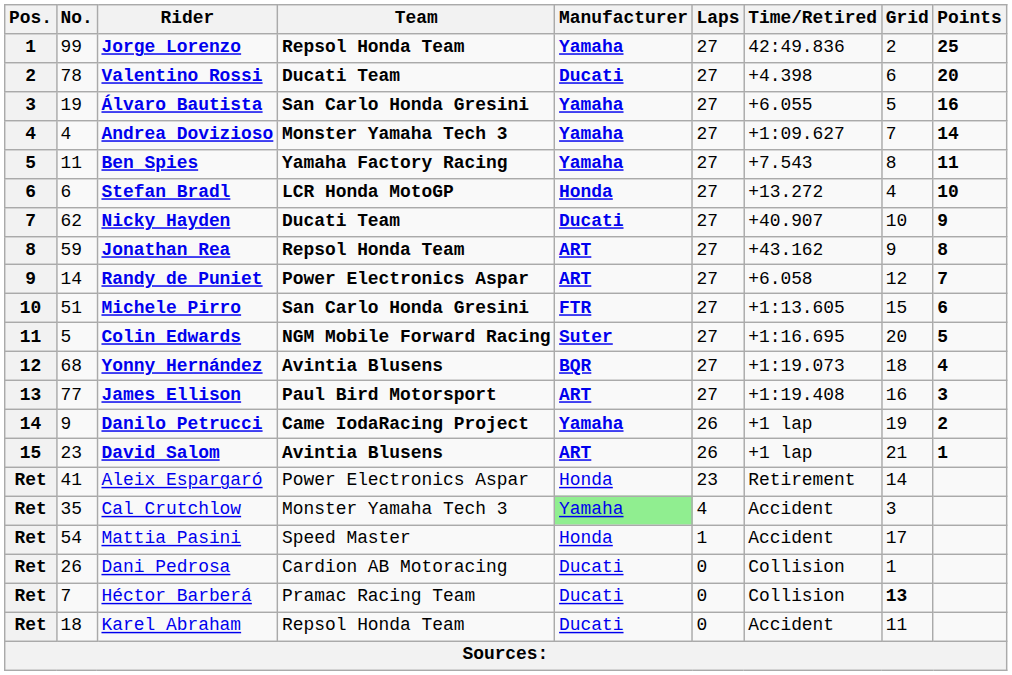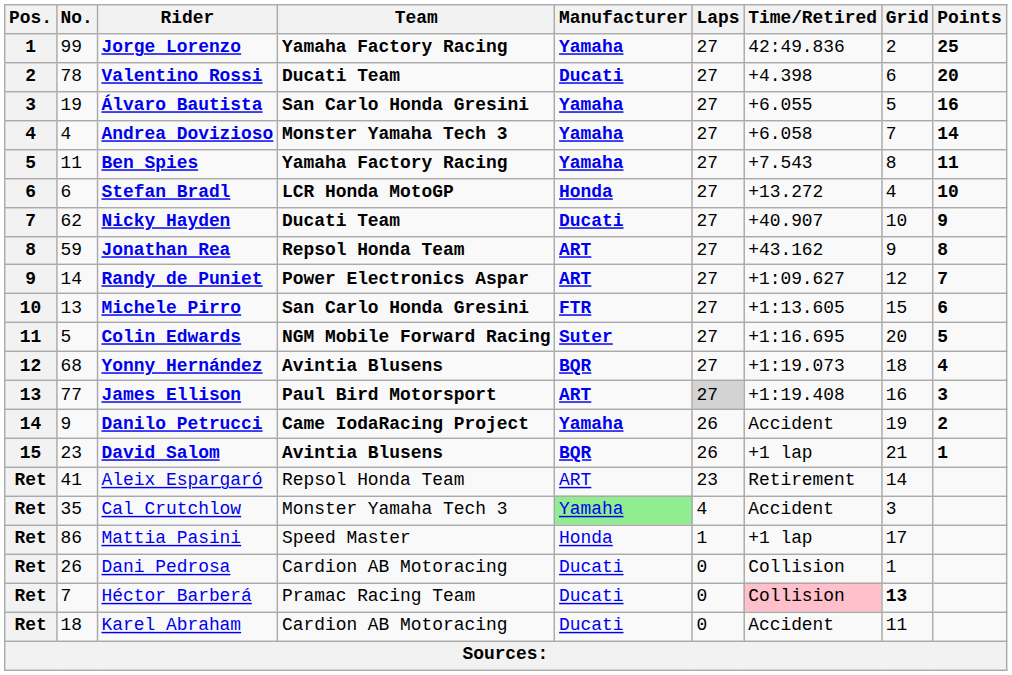 <table class="wikitable" style="font-size: 95%;">
 <tr>
 <th>Pos.</th>
 <th>No.</th>
 <th>Rider</th>
 <th>Team</th>
 <th>Manufacturer</th>
 <th>Laps</th>
 <th>Time/Retired</th>
 <th>Grid</th>
 <th>Points</th>
 </tr>
 <tr>
 <th>1</th>
 <td>99</td>
 <td> <strong><a href='#'>Jorge Lorenzo</a></strong></td>
-<td><strong>Repsol Honda Team</strong></td>
+<td><strong>Yamaha Factory Racing</strong></td>
 <td><strong><a href='#'>Yamaha</a></strong></td>
 <td>27</td>
 <td>42:49.836</td>
 <td>2</td>
 <td><strong>25</strong></td>
 </tr>
 <tr>
 <th>2</th>
 <td>78</td>
 <td> <strong><a href='#'>Valentino Rossi</a></strong></td>
 <td><strong>Ducati Team</strong></td>
 <td><strong><a href='#'>Ducati</a></strong></td>
 <td>27</td>
 <td>+4.398</td>
 <td>6</td>
 <td><strong>20</strong></td>
 </tr>
 <tr>
 <th>3</th>
 <td>19</td>
 <td> <strong><a href='#'>Álvaro Bautista</a></strong></td>
 <td><strong>San Carlo Honda Gresini</strong></td>
 <td><strong><a href='#'>Yamaha</a></strong></td>
 <td>27</td>
 <td>+6.055</td>
 <td>5</td>
 <td><strong>16</strong></td>
 </tr>
 <tr>
 <th>4</th>
 <td>4</td>
 <td> <strong><a href='#'>Andrea Dovizioso</a></strong></td>
 <td><strong>Monster Yamaha Tech 3</strong></td>
 <td><strong><a href='#'>Yamaha</a></strong></td>
 <td>27</td>
-<td>+1:09.627</td>
+<td>+6.058</td>
 <td>7</td>
 <td><strong>14</strong></td>
 </tr>
 <tr>
 <th>5</th>
 <td>11</td>
 <td> <strong><a href='#'>Ben Spies</a></strong></td>
 <td><strong>Yamaha Factory Racing</strong></td>
 <td><strong><a href='#'>Yamaha</a></strong></td>
 <td>27</td>
 <td>+7.543</td>
 <td>8</td>
 <td><strong>11</strong></td>
 </tr>
 <tr>
 <th>6</th>
 <td>6</td>
 <td> <strong><a href='#'>Stefan Bradl</a></strong></td>
 <td><strong>LCR Honda MotoGP</strong></td>
 <td><strong><a href='#'>Honda</a></strong></td>
 <td>27</td>
 <td>+13.272</td>
 <td>4</td>
 <td><strong>10</strong></td>
 </tr>
 <tr>
 <th>7</th>
 <td>62</td>
 <td> <strong><a href='#'>Nicky Hayden</a></strong></td>
 <td><strong>Ducati Team</strong></td>
 <td><strong><a href='#'>Ducati</a></strong></td>
 <td>27</td>
 <td>+40.907</td>
 <td>10</td>
 <td><strong>9</strong></td>
 </tr>
 <tr>
 <th>8</th>
 <td>59</td>
 <td> <strong><a href='#'>Jonathan Rea</a></strong></td>
 <td><strong>Repsol Honda Team</strong></td>
 <td><strong><a href='#'>ART</a></strong></td>
 <td>27</td>
 <td>+43.162</td>
 <td>9</td>
 <td><strong>8</strong></td>
 </tr>
 <tr>
 <th>9</th>
 <td>14</td>
 <td> <strong><a href='#'>Randy de Puniet</a></strong></td>
 <td><strong>Power Electronics Aspar</strong></td>
 <td><strong><a href='#'>ART</a></strong></td>
 <td>27</td>
-<td>+6.058</td>
+<td>+1:09.627</td>
 <td>12</td>
 <td><strong>7</strong></td>
 </tr>
 <tr>
 <th>10</th>
-<td>51</td>
+<td>13</td>
 <td> <strong><a href='#'>Michele Pirro</a></strong></td>
 <td><strong>San Carlo Honda Gresini</strong></td>
 <td><strong><a href='#'>FTR</a></strong></td>
 <td>27</td>
 <td>+1:13.605</td>
 <td>15</td>
 <td><strong>6</strong></td>
 </tr>
 <tr>
 <th>11</th>
 <td>5</td>
 <td> <strong><a href='#'>Colin Edwards</a></strong></td>
 <td><strong>NGM Mobile Forward Racing</strong></td>
 <td><strong><a href='#'>Suter</a></strong></td>
 <td>27</td>
 <td>+1:16.695</td>
 <td>20</td>
 <td><strong>5</strong></td>
 </tr>
 <tr>
 <th>12</th>
 <td>68</td>
 <td> <strong><a href='#'>Yonny Hernández</a></strong></td>
 <td><strong>Avintia Blusens</strong></td>
 <td><strong><a href='#'>BQR</a></strong></td>
 <td>27</td>
 <td>+1:19.073</td>
 <td>18</td>
 <td><strong>4</strong></td>
 </tr>
 <tr>
 <th>13</th>
 <td>77</td>
 <td> <strong><a href='#'>James Ellison</a></strong></td>
 <td><strong>Paul Bird Motorsport</strong></td>
 <td><strong><a href='#'>ART</a></strong></td>
-<td>27</td>
+<td style="background: lightgrey;">27</td>
 <td>+1:19.408</td>
 <td>16</td>
 <td><strong>3</strong></td>
 </tr>
 <tr>
 <th>14</th>
 <td>9</td>
 <td> <strong><a href='#'>Danilo Petrucci</a></strong></td>
 <td><strong>Came IodaRacing Project</strong></td>
 <td><strong><a href='#'>Yamaha</a></strong></td>
 <td>26</td>
-<td>+1 lap</td>
+<td>Accident</td>
 <td>19</td>
 <td><strong>2</strong></td>
 </tr>
 <tr>
 <th>15</th>
 <td>23</td>
 <td> <strong><a href='#'>David Salom</a></strong></td>
 <td><strong>Avintia Blusens</strong></td>
-<td><strong><a href='#'>ART</a></strong></td>
+<td><strong><a href='#'>BQR</a></strong></td>
 <td>26</td>
 <td>+1 lap</td>
 <td>21</td>
 <td><strong>1</strong></td>
 </tr>
 <tr>
 <th>Ret</th>
 <td>41</td>
 <td> <a href='#'>Aleix Espargaró</a></td>
-<td>Power Electronics Aspar</td>
-<td><a href='#'>Honda</a></td>
+<td>Repsol Honda Team</td>
+<td><a href='#'>ART</a></td>
 <td>23</td>
 <td>Retirement</td>
 <td>14</td>
 <td></td>
 </tr>
 <tr>
 <th>Ret</th>
 <td>35</td>
 <td> <a href='#'>Cal Crutchlow</a></td>
 <td>Monster Yamaha Tech 3</td>
 <td style="background: lightgreen;"><a href='#'>Yamaha</a></td>
 <td>4</td>
 <td>Accident</td>
 <td>3</td>
 <td></td>
 </tr>
 <tr>
 <th>Ret</th>
-<td>54</td>
+<td>86</td>
 <td> <a href='#'>Mattia Pasini</a></td>
 <td>Speed Master</td>
 <td><a href='#'>Honda</a></td>
 <td>1</td>
-<td>Accident</td>
+<td>+1 lap</td>
 <td>17</td>
 <td></td>
 </tr>
 <tr>
 <th>Ret</th>
 <td>26</td>
 <td> <a href='#'>Dani Pedrosa</a></td>
 <td>Cardion AB Motoracing</td>
 <td><a href='#'>Ducati</a></td>
 <td>0</td>
 <td>Collision</td>
 <td>1</td>
 <td></td>
 </tr>
 <tr>
 <th>Ret</th>
 <td>7</td>
 <td> <a href='#'>Héctor Barberá</a></td>
 <td>Pramac Racing Team</td>
 <td><a href='#'>Ducati</a></td>
 <td>0</td>
-<td>Collision</td>
+<td style="background: pink;">Collision</td>
 <td><strong>13</strong></td>
 <td></td>
 </tr>
 <tr>
 <th>Ret</th>
 <td>18</td>
 <td> <a href='#'>Karel Abraham</a></td>
-<td>Repsol Honda Team</td>
+<td>Cardion AB Motoracing</td>
 <td><a href='#'>Ducati</a></td>
 <td>0</td>
 <td>Accident</td>
 <td>11</td>
 <td></td>
 </tr>
 <tr>
 <th colspan=9>Sources:</th>
 </tr>
 </table>
